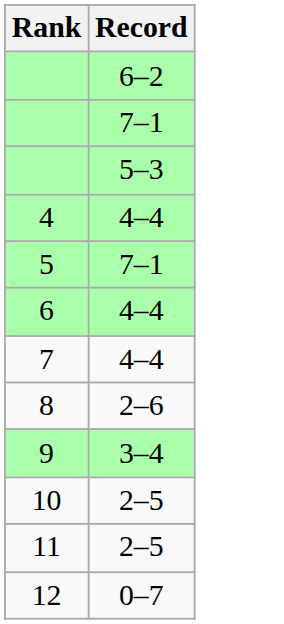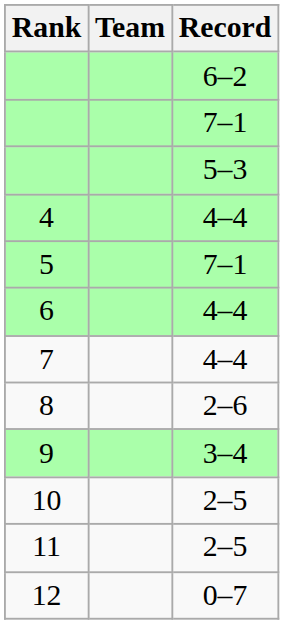 <table class="wikitable">
 <tr>
 <th>Rank</th>
+<th>Team</th>
 <th>Record</th>
 </tr>
 <tr bgcolor=aaffaa>
 <td align=center></td>
+<td></td>
 <td align=center>6–2</td>
 </tr>
 <tr bgcolor=aaffaa>
 <td align=center></td>
+<td></td>
 <td align=center>7–1</td>
 </tr>
 <tr bgcolor=aaffaa>
 <td align=center></td>
+<td></td>
 <td align=center>5–3</td>
 </tr>
 <tr bgcolor=aaffaa>
 <td align=center>4</td>
+<td></td>
 <td align=center>4–4</td>
 </tr>
 <tr bgcolor=aaffaa>
 <td align=center>5</td>
+<td></td>
 <td align=center>7–1</td>
 </tr>
 <tr bgcolor=aaffaa>
 <td align=center>6</td>
+<td></td>
 <td align=center>4–4</td>
 </tr>
 <tr>
 <td align=center>7</td>
+<td></td>
 <td align=center>4–4</td>
 </tr>
 <tr>
 <td align=center>8</td>
+<td></td>
 <td align=center>2–6</td>
 </tr>
 <tr bgcolor=aaffaa>
 <td align=center>9</td>
+<td></td>
 <td align=center>3–4</td>
 </tr>
 <tr>
 <td align=center>10</td>
+<td></td>
 <td align=center>2–5</td>
 </tr>
 <tr>
 <td align=center>11</td>
+<td></td>
 <td align=center>2–5</td>
 </tr>
 <tr>
 <td align=center>12</td>
+<td></td>
 <td align=center>0–7</td>
 </tr>
 </table>
